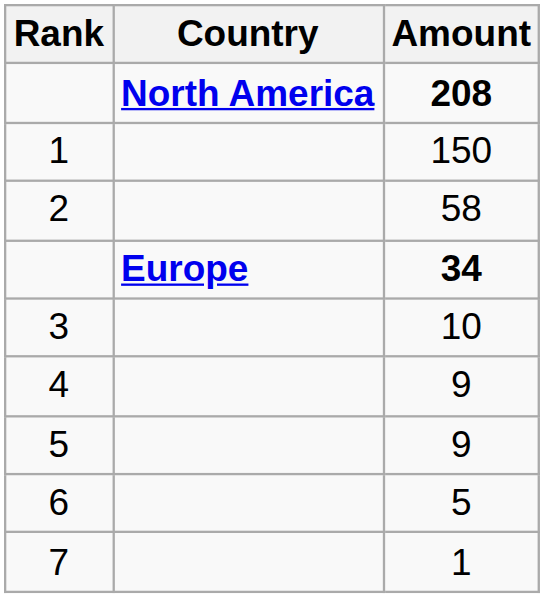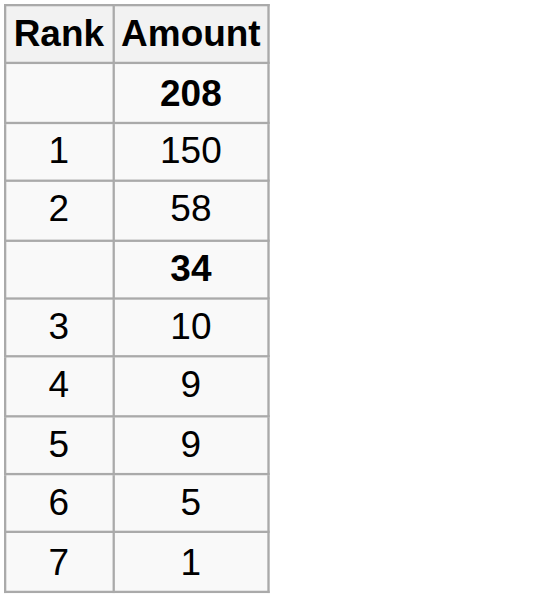 <table class="wikitable" style="text-align: center;">
 <tr>
 <th>Rank</th>
-<th>Country</th>
 <th>Amount</th>
 </tr>
 <tr>
 <td></td>
-<td style="text-align: left;"><strong><a href='#'>North America</a></strong></td>
 <td><strong>208</strong></td>
 </tr>
 <tr>
 <td>1</td>
-<td style="text-align: left;"></td>
 <td>150</td>
 </tr>
 <tr>
 <td>2</td>
-<td style="text-align: left;"></td>
 <td>58</td>
 </tr>
 <tr>
 <td></td>
-<td style="text-align: left;"><strong><a href='#'>Europe</a></strong></td>
 <td><strong>34</strong></td>
 </tr>
 <tr>
 <td>3</td>
-<td style="text-align: left;"></td>
 <td>10</td>
 </tr>
 <tr>
 <td>4</td>
-<td style="text-align: left;"></td>
 <td>9</td>
 </tr>
 <tr>
 <td>5</td>
-<td style="text-align: left;"></td>
 <td>9</td>
 </tr>
 <tr>
 <td>6</td>
-<td style="text-align: left;"></td>
 <td>5</td>
 </tr>
 <tr>
 <td>7</td>
-<td style="text-align: left;"></td>
 <td>1</td>
 </tr>
 </table>
